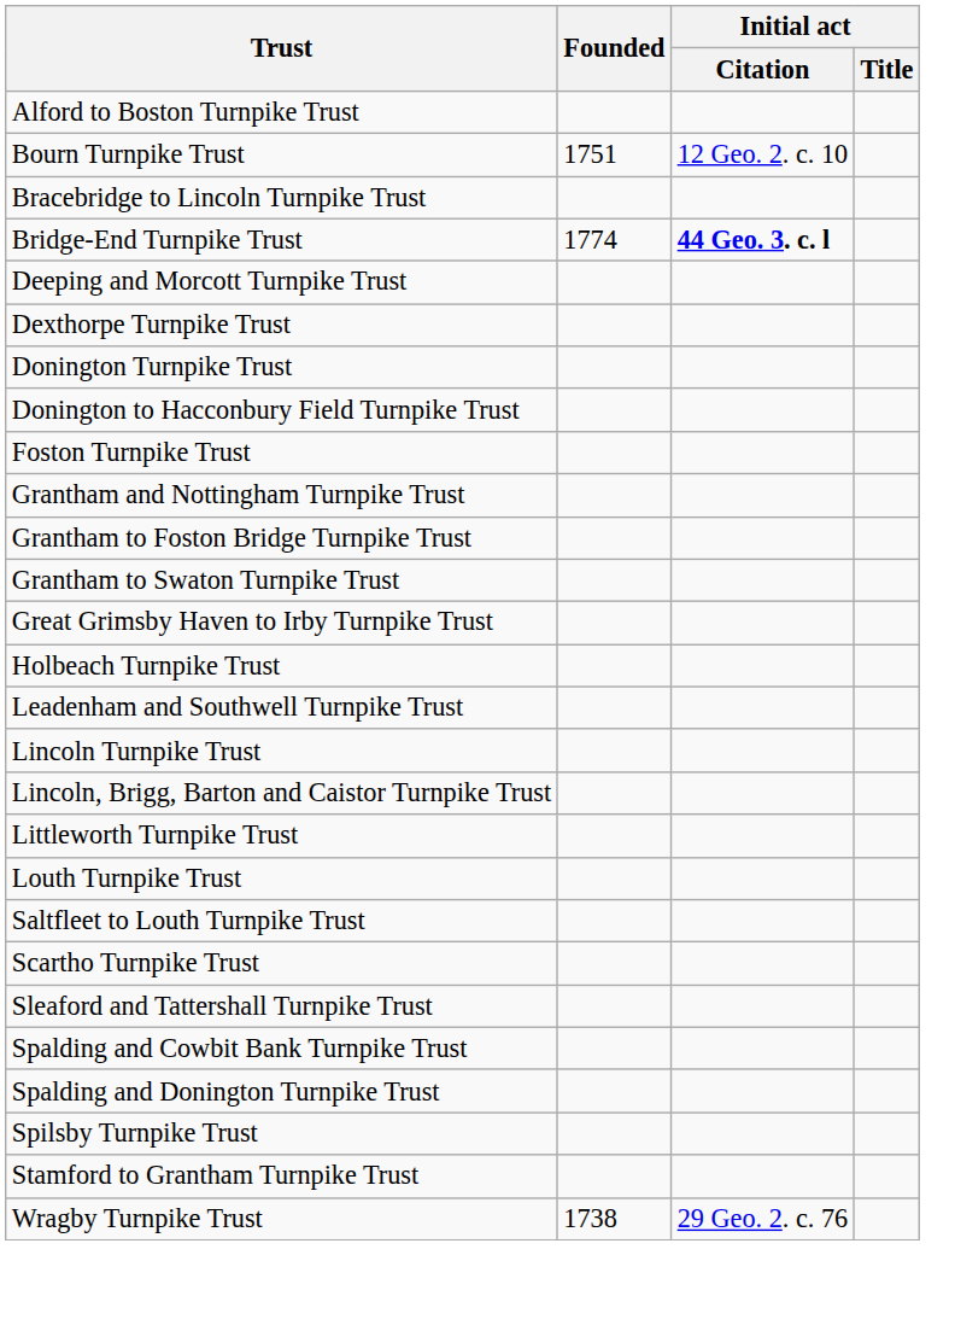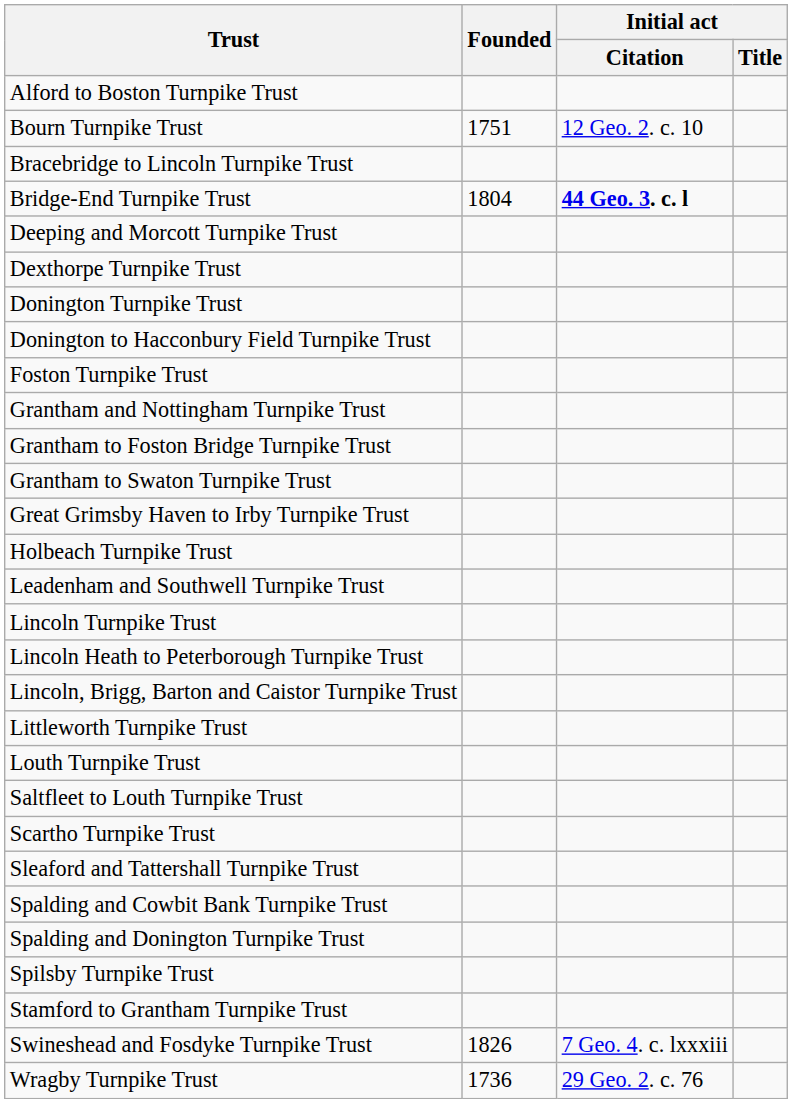 <table class="wikitable sortable">
 <tr>
 <th rowspan=2>Trust</th>
 <th rowspan=2>Founded</th>
 <th colspan=2>Initial act</th>
 </tr>
 <tr>
 <th>Citation</th>
 <th>Title</th>
 </tr>
 <tr>
 <td>Alford to Boston Turnpike Trust</td>
 <td></td>
 <td></td>
 <td></td>
 </tr>
 <tr>
 <td>Bourn Turnpike Trust</td>
 <td>1751</td>
 <td><a href='#'>12 Geo. 2</a>. c. 10</td>
 <td></td>
 </tr>
 <tr>
 <td>Bracebridge to Lincoln Turnpike Trust</td>
 <td></td>
 <td></td>
 <td></td>
 </tr>
 <tr>
 <td>Bridge-End Turnpike Trust</td>
-<td>1774</td>
+<td>1804</td>
 <td><strong><a href='#'>44 Geo. 3</a>. c. l</strong></td>
 <td></td>
 </tr>
 <tr>
 <td>Deeping and Morcott Turnpike Trust</td>
 <td></td>
 <td></td>
 <td></td>
 </tr>
 <tr>
 <td>Dexthorpe Turnpike Trust</td>
 <td></td>
 <td></td>
 <td></td>
 </tr>
 <tr>
 <td>Donington Turnpike Trust</td>
 <td></td>
 <td></td>
 <td></td>
 </tr>
 <tr>
 <td>Donington to Hacconbury Field Turnpike Trust</td>
 <td></td>
 <td></td>
 <td></td>
 </tr>
 <tr>
 <td>Foston Turnpike Trust</td>
 <td></td>
 <td></td>
 <td></td>
 </tr>
 <tr>
 <td>Grantham and Nottingham Turnpike Trust</td>
 <td></td>
 <td></td>
 <td></td>
 </tr>
 <tr>
 <td>Grantham to Foston Bridge Turnpike Trust</td>
 <td></td>
 <td></td>
 <td></td>
 </tr>
 <tr>
 <td>Grantham to Swaton Turnpike Trust</td>
 <td></td>
 <td></td>
 <td></td>
 </tr>
 <tr>
 <td>Great Grimsby Haven to Irby Turnpike Trust</td>
 <td></td>
 <td></td>
 <td></td>
 </tr>
 <tr>
 <td>Holbeach Turnpike Trust</td>
 <td></td>
 <td></td>
 <td></td>
 </tr>
 <tr>
 <td>Leadenham and Southwell Turnpike Trust</td>
 <td></td>
 <td></td>
 <td></td>
 </tr>
 <tr>
 <td>Lincoln Turnpike Trust</td>
 <td></td>
 <td></td>
 <td></td>
 </tr>
 <tr>
+<td>Lincoln Heath to Peterborough Turnpike Trust</td>
+<td></td>
+<td></td>
+<td></td>
+</tr>
+<tr>
 <td>Lincoln, Brigg, Barton and Caistor Turnpike Trust</td>
 <td></td>
 <td></td>
 <td></td>
 </tr>
 <tr>
 <td>Littleworth Turnpike Trust</td>
 <td></td>
 <td></td>
 <td></td>
 </tr>
 <tr>
 <td>Louth Turnpike Trust</td>
 <td></td>
 <td></td>
 <td></td>
 </tr>
 <tr>
 <td>Saltfleet to Louth Turnpike Trust</td>
 <td></td>
 <td></td>
 <td></td>
 </tr>
 <tr>
 <td>Scartho Turnpike Trust</td>
 <td></td>
 <td></td>
 <td></td>
 </tr>
 <tr>
 <td>Sleaford and Tattershall Turnpike Trust</td>
 <td></td>
 <td></td>
 <td></td>
 </tr>
 <tr>
 <td>Spalding and Cowbit Bank Turnpike Trust</td>
 <td></td>
 <td></td>
 <td></td>
 </tr>
 <tr>
 <td>Spalding and Donington Turnpike Trust</td>
 <td></td>
 <td></td>
 <td></td>
 </tr>
 <tr>
 <td>Spilsby Turnpike Trust</td>
 <td></td>
 <td></td>
 <td></td>
 </tr>
 <tr>
 <td>Stamford to Grantham Turnpike Trust</td>
 <td></td>
 <td></td>
 <td></td>
 </tr>
 <tr>
+<td>Swineshead and Fosdyke Turnpike Trust</td>
+<td>1826</td>
+<td><a href='#'>7 Geo. 4</a>. c. lxxxiii</td>
+<td></td>
+</tr>
+<tr>
 <td>Wragby Turnpike Trust</td>
-<td>1738</td>
+<td>1736</td>
 <td><a href='#'>29 Geo. 2</a>. c. 76</td>
 <td></td>
 </tr>
 </table>
